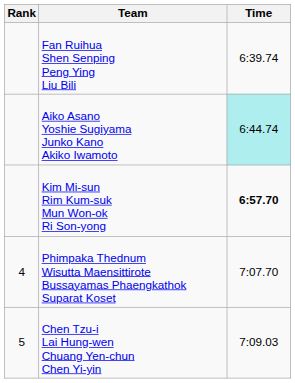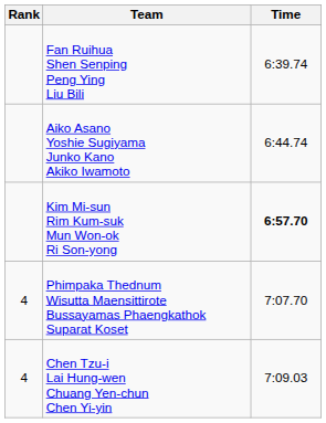 <table class=wikitable style="text-align:center">
 <tr>
 <th width=40>Rank</th>
 <th width=250>Team</th>
 <th width=80>Time</th>
 </tr>
 <tr>
 <td></td>
 <td align=left><br><a href='#'>Fan Ruihua</a><br><a href='#'>Shen Senping</a><br><a href='#'>Peng Ying</a><br><a href='#'>Liu Bili</a></td>
 <td>6:39.74</td>
 </tr>
 <tr>
 <td></td>
 <td align=left><br><a href='#'>Aiko Asano</a><br><a href='#'>Yoshie Sugiyama</a><br><a href='#'>Junko Kano</a><br><a href='#'>Akiko Iwamoto</a></td>
-<td style="background: paleturquoise;">6:44.74</td>
+<td>6:44.74</td>
 </tr>
 <tr>
 <td></td>
 <td align=left><br><a href='#'>Kim Mi-sun</a><br><a href='#'>Rim Kum-suk</a><br><a href='#'>Mun Won-ok</a><br><a href='#'>Ri Son-yong</a></td>
 <td><strong>6:57.70</strong></td>
 </tr>
 <tr>
 <td>4</td>
 <td align=left><br><a href='#'>Phimpaka Thednum</a><br><a href='#'>Wisutta Maensittirote</a><br><a href='#'>Bussayamas Phaengkathok</a><br><a href='#'>Suparat Koset</a></td>
 <td>7:07.70</td>
 </tr>
 <tr>
-<td>5</td>
+<td>4</td>
 <td align=left><br><a href='#'>Chen Tzu-i</a><br><a href='#'>Lai Hung-wen</a><br><a href='#'>Chuang Yen-chun</a><br><a href='#'>Chen Yi-yin</a></td>
 <td>7:09.03</td>
 </tr>
 </table>
